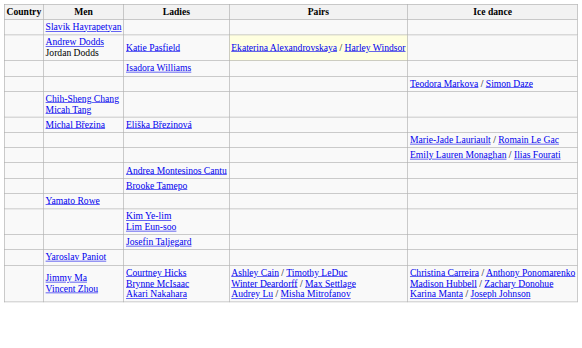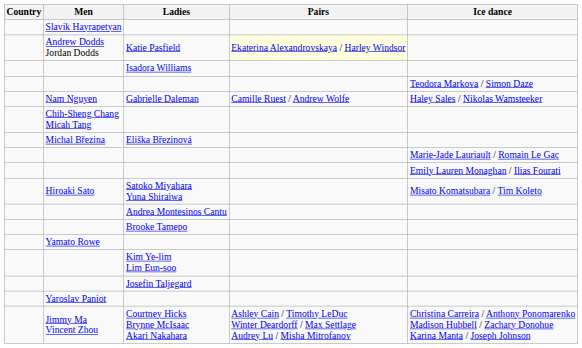 <table class="wikitable">
 <tr>
 <th>Country</th>
 <th>Men</th>
 <th>Ladies</th>
 <th>Pairs</th>
 <th>Ice dance</th>
 </tr>
 <tr>
 <td></td>
 <td><a href='#'>Slavik Hayrapetyan</a></td>
 <td></td>
 <td></td>
 <td></td>
 </tr>
 <tr>
 <td></td>
 <td><a href='#'>Andrew Dodds</a><br>Jordan Dodds</td>
 <td><a href='#'>Katie Pasfield</a></td>
 <td style="background: lightyellow;"><a href='#'>Ekaterina Alexandrovskaya</a> / <a href='#'>Harley Windsor</a></td>
 <td></td>
 </tr>
 <tr>
 <td></td>
 <td></td>
 <td><a href='#'>Isadora Williams</a></td>
 <td></td>
 <td></td>
 </tr>
 <tr>
 <td></td>
 <td></td>
 <td></td>
 <td></td>
 <td><a href='#'>Teodora Markova</a> / <a href='#'>Simon Daze</a></td>
 </tr>
 <tr>
 <td></td>
+<td><a href='#'>Nam Nguyen</a></td>
+<td><a href='#'>Gabrielle Daleman</a></td>
+<td><a href='#'>Camille Ruest</a> / <a href='#'>Andrew Wolfe</a></td>
+<td><a href='#'>Haley Sales</a> / <a href='#'>Nikolas Wamsteeker</a></td>
+</tr>
+<tr>
+<td></td>
 <td><a href='#'>Chih-Sheng Chang</a><br><a href='#'>Micah Tang</a></td>
 <td></td>
 <td></td>
 <td></td>
 </tr>
 <tr>
 <td></td>
 <td><a href='#'>Michal Březina</a></td>
 <td><a href='#'>Eliška Březinová</a></td>
 <td></td>
 <td></td>
 </tr>
 <tr>
 <td></td>
 <td></td>
 <td></td>
 <td></td>
 <td><a href='#'>Marie-Jade Lauriault</a> / <a href='#'>Romain Le Gac</a></td>
 </tr>
 <tr>
 <td></td>
 <td></td>
 <td></td>
 <td></td>
 <td><a href='#'>Emily Lauren Monaghan</a> / <a href='#'>Ilias Fourati</a></td>
+</tr>
+<tr>
+<td></td>
+<td><a href='#'>Hiroaki Sato</a></td>
+<td><a href='#'>Satoko Miyahara</a><br><a href='#'>Yuna Shiraiwa</a></td>
+<td></td>
+<td><a href='#'>Misato Komatsubara</a> / <a href='#'>Tim Koleto</a></td>
 </tr>
 <tr>
 <td></td>
 <td></td>
 <td><a href='#'>Andrea Montesinos Cantu</a></td>
 <td></td>
 <td></td>
 </tr>
 <tr>
 <td></td>
 <td></td>
 <td><a href='#'>Brooke Tamepo</a></td>
 <td></td>
 <td></td>
 </tr>
 <tr>
 <td></td>
 <td><a href='#'>Yamato Rowe</a></td>
 <td></td>
 <td></td>
 <td></td>
 </tr>
 <tr>
 <td></td>
 <td></td>
 <td><a href='#'>Kim Ye-lim</a><br><a href='#'>Lim Eun-soo</a></td>
 <td></td>
 <td></td>
 </tr>
 <tr>
 <td></td>
 <td></td>
 <td><a href='#'>Josefin Taljegard</a></td>
 <td></td>
 <td></td>
 </tr>
 <tr>
 <td></td>
 <td><a href='#'>Yaroslav Paniot</a></td>
 <td></td>
 <td></td>
 <td></td>
 </tr>
 <tr>
 <td></td>
 <td><a href='#'>Jimmy Ma</a><br><a href='#'>Vincent Zhou</a></td>
 <td><a href='#'>Courtney Hicks</a><br><a href='#'>Brynne McIsaac</a><br><a href='#'>Akari Nakahara</a></td>
 <td><a href='#'>Ashley Cain</a> / <a href='#'>Timothy LeDuc</a><br><a href='#'>Winter Deardorff</a> / <a href='#'>Max Settlage</a><br><a href='#'>Audrey Lu</a> / <a href='#'>Misha Mitrofanov</a></td>
 <td><a href='#'>Christina Carreira</a> / <a href='#'>Anthony Ponomarenko</a><br><a href='#'>Madison Hubbell</a> / <a href='#'>Zachary Donohue</a><br><a href='#'>Karina Manta</a> / <a href='#'>Joseph Johnson</a></td>
 </tr>
 </table>
